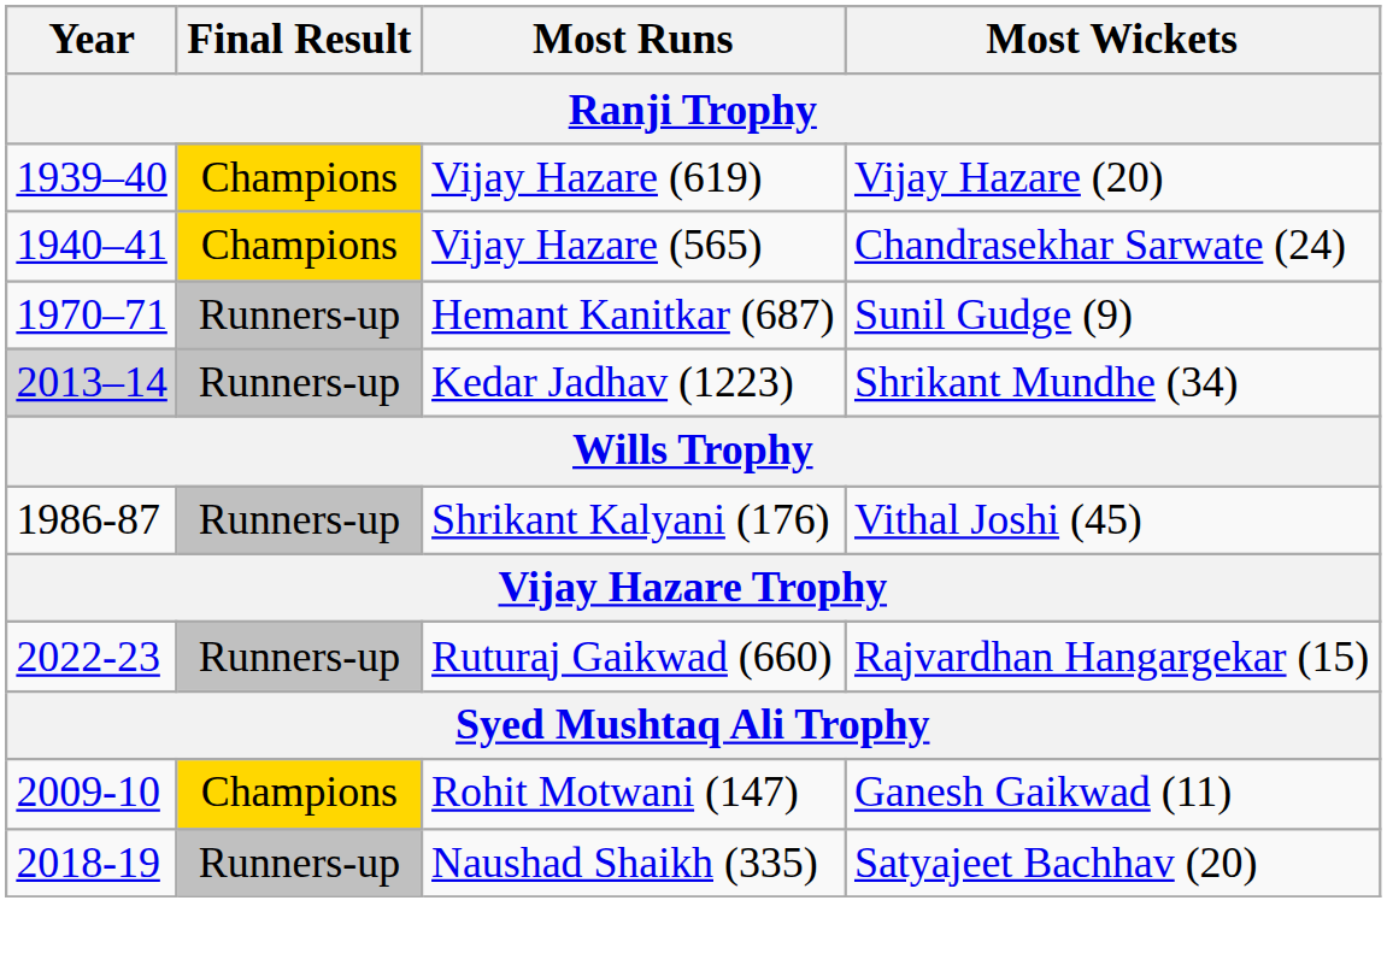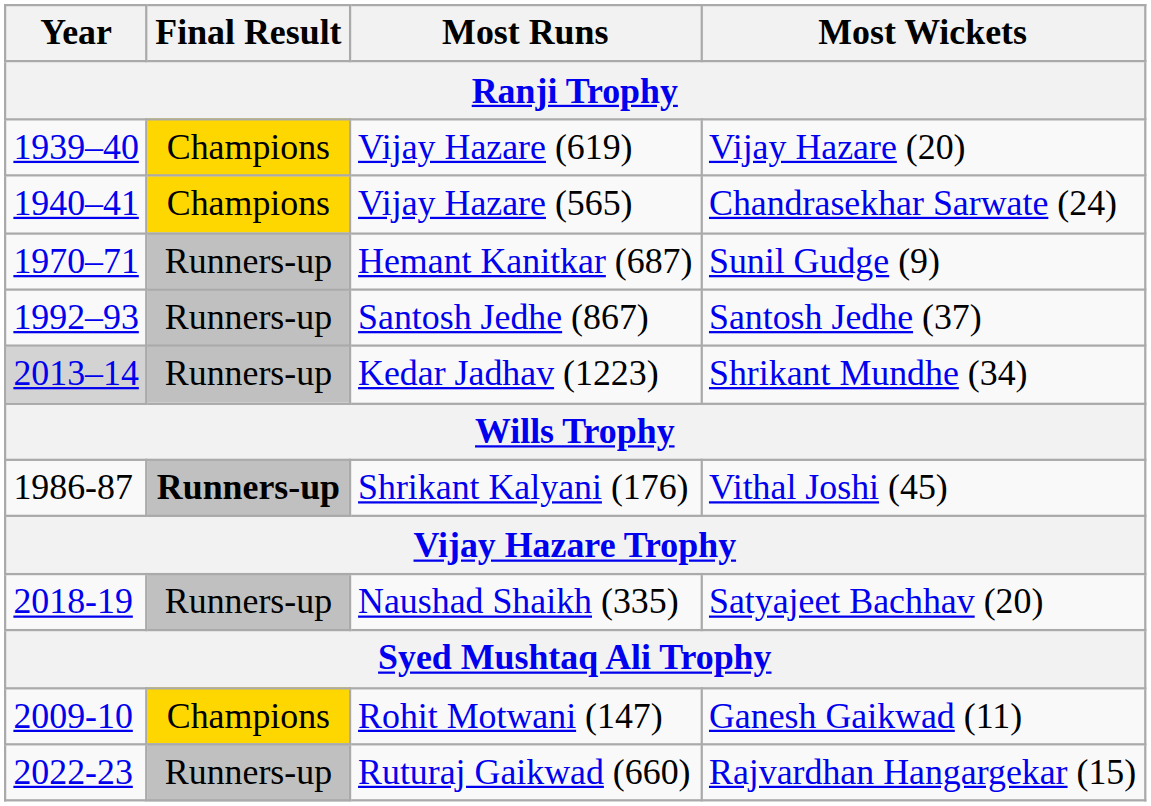 <table class="wikitable">
 <tr>
 <th>Year</th>
 <th>Final Result</th>
 <th>Most Runs</th>
 <th>Most Wickets</th>
 </tr>
 <tr>
 <th colspan="4"><a href='#'>Ranji Trophy</a></th>
 </tr>
 <tr>
 <td><a href='#'>1939–40</a></td>
 <td bgcolor="gold" align="center">Champions</td>
 <td><a href='#'>Vijay Hazare</a> (619)</td>
 <td><a href='#'>Vijay Hazare</a> (20)</td>
 </tr>
 <tr>
 <td><a href='#'>1940–41</a></td>
 <td bgcolor="gold" align="center">Champions</td>
 <td><a href='#'>Vijay Hazare</a> (565)</td>
 <td><a href='#'>Chandrasekhar Sarwate</a> (24)</td>
 </tr>
 <tr>
 <td><a href='#'>1970–71</a></td>
 <td bgcolor="silver" align="center">Runners-up</td>
 <td><a href='#'>Hemant Kanitkar</a> (687)</td>
 <td><a href='#'>Sunil Gudge</a> (9)</td>
 </tr>
 <tr>
+<td><a href='#'>1992–93</a></td>
+<td bgcolor="silver" align="center">Runners-up</td>
+<td><a href='#'>Santosh Jedhe</a> (867)</td>
+<td><a href='#'>Santosh Jedhe</a> (37)</td>
+</tr>
+<tr>
 <td style="background: lightgrey;"><a href='#'>2013–14</a></td>
 <td bgcolor="silver" align="center">Runners-up</td>
 <td><a href='#'>Kedar Jadhav</a> (1223)</td>
 <td><a href='#'>Shrikant Mundhe</a> (34)</td>
 </tr>
 <tr>
 <th colspan="4"><strong><a href='#'>Wills Trophy</a></strong></th>
 </tr>
 <tr>
 <td>1986-87</td>
-<td bgcolor="silver" align="center">Runners-up</td>
+<td bgcolor="silver" align="center"><strong>Runners-up</strong></td>
 <td><a href='#'>Shrikant Kalyani</a> (176)</td>
 <td><a href='#'>Vithal Joshi</a> (45)</td>
 </tr>
 <tr>
 <th colspan="4"><strong><a href='#'>Vijay Hazare Trophy</a></strong></th>
 </tr>
 <tr>
-<td><a href='#'>2022-23</a></td>
+<td><a href='#'>2018-19</a></td>
 <td bgcolor="silver" align="center">Runners-up</td>
-<td><a href='#'>Ruturaj Gaikwad</a> (660)</td>
-<td><a href='#'>Rajvardhan Hangargekar</a> (15)</td>
+<td><a href='#'>Naushad Shaikh</a> (335)</td>
+<td><a href='#'>Satyajeet Bachhav</a> (20)</td>
 </tr>
 <tr>
 <th colspan="4"><strong><a href='#'>Syed Mushtaq Ali Trophy</a></strong></th>
 </tr>
 <tr>
 <td><a href='#'>2009-10</a></td>
 <td bgcolor="gold" align="center">Champions</td>
 <td><a href='#'>Rohit Motwani</a> (147)</td>
 <td><a href='#'>Ganesh Gaikwad</a> (11)</td>
 </tr>
 <tr>
-<td><a href='#'>2018-19</a></td>
+<td><a href='#'>2022-23</a></td>
 <td bgcolor="silver" align="center">Runners-up</td>
-<td><a href='#'>Naushad Shaikh</a> (335)</td>
-<td><a href='#'>Satyajeet Bachhav</a> (20)</td>
+<td><a href='#'>Ruturaj Gaikwad</a> (660)</td>
+<td><a href='#'>Rajvardhan Hangargekar</a> (15)</td>
 </tr>
 </table>
